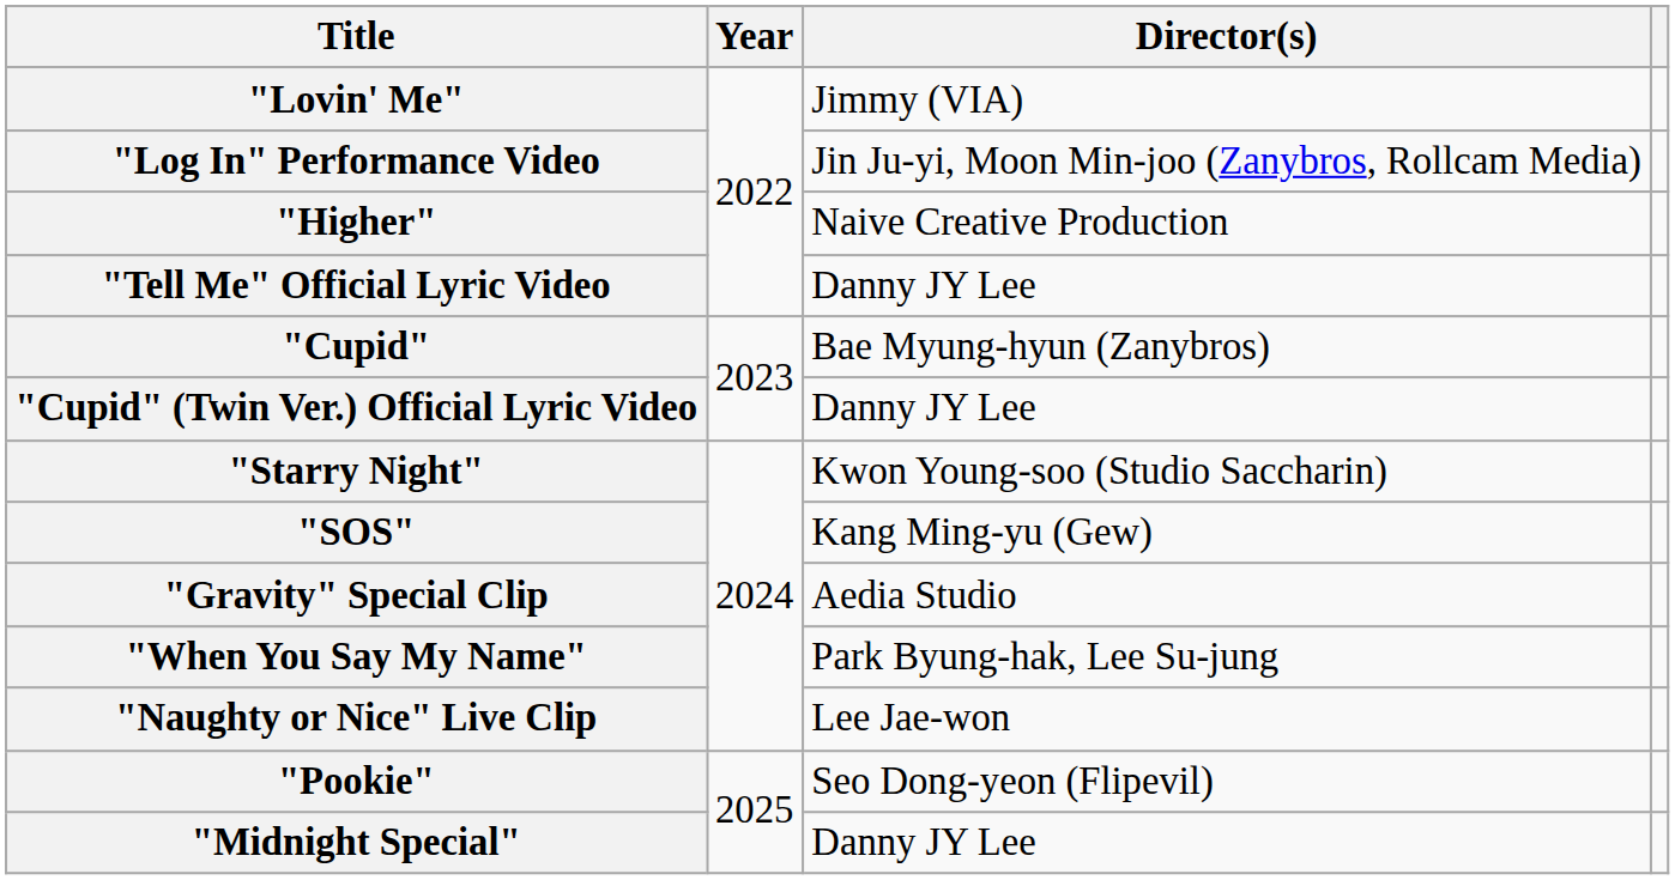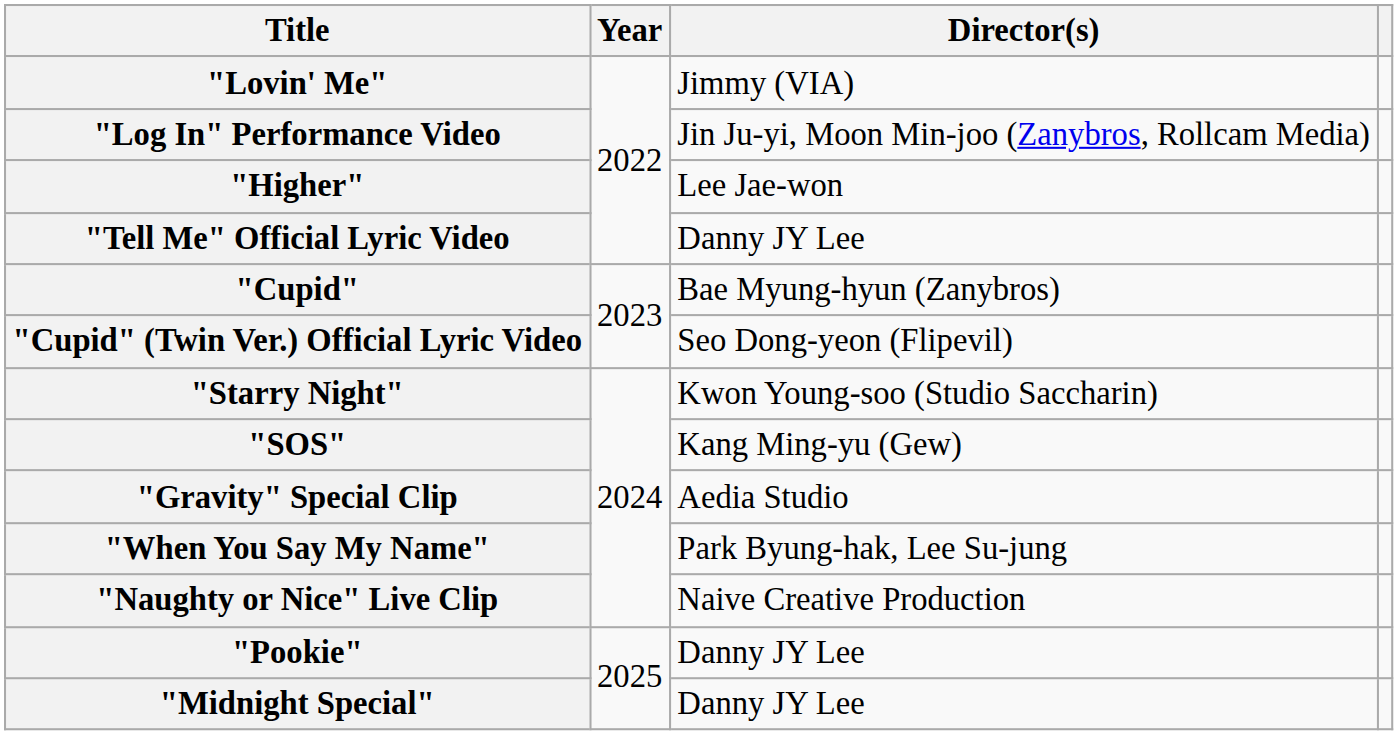 <table class="wikitable plainrowheaders" style="text-align:center">
 <tr>
 <th scope="col">Title</th>
 <th scope="col">Year</th>
 <th scope="col">Director(s)</th>
 <th scope="col"></th>
 </tr>
 <tr>
 <th scope="row">"Lovin' Me"</th>
 <td rowspan="4">2022</td>
 <td style="text-align:left">Jimmy (VIA)</td>
 <td></td>
 </tr>
 <tr>
 <th scope="row">"Log In" Performance Video</th>
 <td style="text-align:left">Jin Ju-yi, Moon Min-joo (<a href='#'>Zanybros</a>, Rollcam Media)</td>
 <td></td>
 </tr>
 <tr>
 <th scope="row">"Higher"</th>
-<td style="text-align:left">Naive Creative Production</td>
+<td style="text-align:left">Lee Jae-won</td>
 <td></td>
 </tr>
 <tr>
 <th scope="row">"Tell Me" Official Lyric Video</th>
 <td style="text-align:left">Danny JY Lee</td>
 <td></td>
 </tr>
 <tr>
 <th scope="row">"Cupid"</th>
 <td rowspan="2">2023</td>
 <td style="text-align:left">Bae Myung-hyun (Zanybros)</td>
 <td></td>
 </tr>
 <tr>
 <th scope="row">"Cupid" (Twin Ver.) Official Lyric Video</th>
-<td style="text-align:left">Danny JY Lee</td>
+<td style="text-align:left">Seo Dong-yeon (Flipevil)</td>
 <td></td>
 </tr>
 <tr>
 <th scope="row">"Starry Night"</th>
 <td rowspan="5">2024</td>
 <td style="text-align:left">Kwon Young-soo (Studio Saccharin)</td>
 <td></td>
 </tr>
 <tr>
 <th scope="row">"SOS"</th>
 <td style="text-align:left">Kang Ming-yu (Gew)</td>
 <td></td>
 </tr>
 <tr>
 <th scope="row">"Gravity" Special Clip</th>
 <td style="text-align:left">Aedia Studio</td>
 <td></td>
 </tr>
 <tr>
 <th scope="row">"When You Say My Name"</th>
 <td style="text-align:left">Park Byung-hak, Lee Su-jung</td>
 <td></td>
 </tr>
 <tr>
 <th scope="row">"Naughty or Nice" Live Clip</th>
-<td style="text-align:left">Lee Jae-won</td>
+<td style="text-align:left">Naive Creative Production</td>
 <td></td>
 </tr>
 <tr>
 <th scope="row">"Pookie"</th>
 <td rowspan="2">2025</td>
-<td style="text-align:left">Seo Dong-yeon (Flipevil)</td>
+<td style="text-align:left">Danny JY Lee</td>
 <td></td>
 </tr>
 <tr>
 <th scope="row">"Midnight Special"</th>
 <td style="text-align:left">Danny JY Lee</td>
 <td></td>
 </tr>
 </table>
